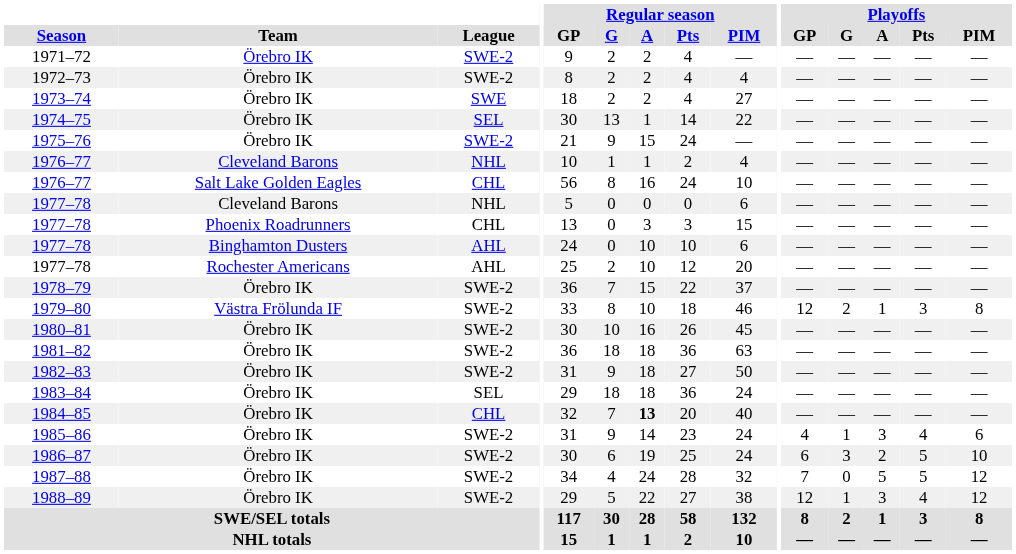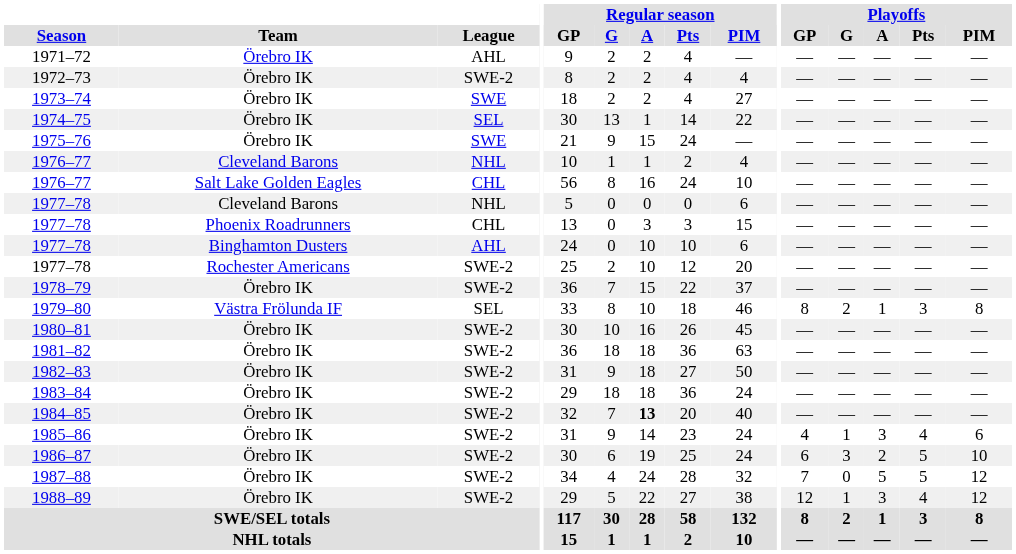 <table border="0" cellpadding="1" cellspacing="0" style="text-align:center; width:60em">
 <tr bgcolor="#e0e0e0">
 <th colspan="3" bgcolor="#ffffff"></th>
 <th rowspan="100" bgcolor="#ffffff"></th>
 <th colspan="5"><a href='#'>Regular season</a></th>
 <th rowspan="100" bgcolor="#ffffff"></th>
 <th colspan="5"><a href='#'>Playoffs</a></th>
 </tr>
 <tr bgcolor="#e0e0e0">
 <th><a href='#'>Season</a></th>
 <th>Team</th>
 <th>League</th>
 <th>GP</th>
 <th><a href='#'>G</a></th>
 <th><a href='#'>A</a></th>
 <th><a href='#'>Pts</a></th>
 <th><a href='#'>PIM</a></th>
 <th>GP</th>
 <th>G</th>
 <th>A</th>
 <th>Pts</th>
 <th>PIM</th>
 </tr>
 <tr>
 <td>1971–72</td>
 <td><a href='#'>Örebro IK</a></td>
-<td><a href='#'>SWE-2</a></td>
+<td>AHL</td>
 <td>9</td>
 <td>2</td>
 <td>2</td>
 <td>4</td>
 <td>—</td>
 <td>—</td>
 <td>—</td>
 <td>—</td>
 <td>—</td>
 <td>—</td>
 </tr>
 <tr bgcolor="#f0f0f0">
 <td>1972–73</td>
 <td>Örebro IK</td>
 <td>SWE-2</td>
 <td>8</td>
 <td>2</td>
 <td>2</td>
 <td>4</td>
 <td>4</td>
 <td>—</td>
 <td>—</td>
 <td>—</td>
 <td>—</td>
 <td>—</td>
 </tr>
 <tr>
 <td><a href='#'>1973–74</a></td>
 <td>Örebro IK</td>
 <td><a href='#'>SWE</a></td>
 <td>18</td>
 <td>2</td>
 <td>2</td>
 <td>4</td>
 <td>27</td>
 <td>—</td>
 <td>—</td>
 <td>—</td>
 <td>—</td>
 <td>—</td>
 </tr>
 <tr bgcolor="#f0f0f0">
 <td><a href='#'>1974–75</a></td>
 <td>Örebro IK</td>
 <td><a href='#'>SEL</a></td>
 <td>30</td>
 <td>13</td>
 <td>1</td>
 <td>14</td>
 <td>22</td>
 <td>—</td>
 <td>—</td>
 <td>—</td>
 <td>—</td>
 <td>—</td>
 </tr>
 <tr>
 <td><a href='#'>1975–76</a></td>
 <td>Örebro IK</td>
-<td><a href='#'>SWE-2</a></td>
+<td><a href='#'>SWE</a></td>
 <td>21</td>
 <td>9</td>
 <td>15</td>
 <td>24</td>
 <td>—</td>
 <td>—</td>
 <td>—</td>
 <td>—</td>
 <td>—</td>
 <td>—</td>
 </tr>
 <tr bgcolor="#f0f0f0">
 <td><a href='#'>1976–77</a></td>
 <td><a href='#'>Cleveland Barons</a></td>
 <td><a href='#'>NHL</a></td>
 <td>10</td>
 <td>1</td>
 <td>1</td>
 <td>2</td>
 <td>4</td>
 <td>—</td>
 <td>—</td>
 <td>—</td>
 <td>—</td>
 <td>—</td>
 </tr>
 <tr>
 <td><a href='#'>1976–77</a></td>
 <td><a href='#'>Salt Lake Golden Eagles</a></td>
 <td><a href='#'>CHL</a></td>
 <td>56</td>
 <td>8</td>
 <td>16</td>
 <td>24</td>
 <td>10</td>
 <td>—</td>
 <td>—</td>
 <td>—</td>
 <td>—</td>
 <td>—</td>
 </tr>
 <tr bgcolor="#f0f0f0">
 <td><a href='#'>1977–78</a></td>
 <td>Cleveland Barons</td>
 <td>NHL</td>
 <td>5</td>
 <td>0</td>
 <td>0</td>
 <td>0</td>
 <td>6</td>
 <td>—</td>
 <td>—</td>
 <td>—</td>
 <td>—</td>
 <td>—</td>
 </tr>
 <tr>
 <td><a href='#'>1977–78</a></td>
 <td><a href='#'>Phoenix Roadrunners</a></td>
 <td>CHL</td>
 <td>13</td>
 <td>0</td>
 <td>3</td>
 <td>3</td>
 <td>15</td>
 <td>—</td>
 <td>—</td>
 <td>—</td>
 <td>—</td>
 <td>—</td>
 </tr>
 <tr bgcolor="#f0f0f0">
 <td><a href='#'>1977–78</a></td>
 <td><a href='#'>Binghamton Dusters</a></td>
 <td><a href='#'>AHL</a></td>
 <td>24</td>
 <td>0</td>
 <td>10</td>
 <td>10</td>
 <td>6</td>
 <td>—</td>
 <td>—</td>
 <td>—</td>
 <td>—</td>
 <td>—</td>
 </tr>
 <tr>
 <td>1977–78</td>
 <td><a href='#'>Rochester Americans</a></td>
-<td>AHL</td>
+<td>SWE-2</td>
 <td>25</td>
 <td>2</td>
 <td>10</td>
 <td>12</td>
 <td>20</td>
 <td>—</td>
 <td>—</td>
 <td>—</td>
 <td>—</td>
 <td>—</td>
 </tr>
 <tr bgcolor="#f0f0f0">
 <td><a href='#'>1978–79</a></td>
 <td>Örebro IK</td>
 <td>SWE-2</td>
 <td>36</td>
 <td>7</td>
 <td>15</td>
 <td>22</td>
 <td>37</td>
 <td>—</td>
 <td>—</td>
 <td>—</td>
 <td>—</td>
 <td>—</td>
 </tr>
 <tr>
 <td><a href='#'>1979–80</a></td>
 <td><a href='#'>Västra Frölunda IF</a></td>
-<td>SWE-2</td>
+<td>SEL</td>
 <td>33</td>
 <td>8</td>
 <td>10</td>
 <td>18</td>
 <td>46</td>
-<td>12</td>
+<td>8</td>
 <td>2</td>
 <td>1</td>
 <td>3</td>
 <td>8</td>
 </tr>
 <tr bgcolor="#f0f0f0">
 <td><a href='#'>1980–81</a></td>
 <td>Örebro IK</td>
 <td>SWE-2</td>
 <td>30</td>
 <td>10</td>
 <td>16</td>
 <td>26</td>
 <td>45</td>
 <td>—</td>
 <td>—</td>
 <td>—</td>
 <td>—</td>
 <td>—</td>
 </tr>
 <tr>
 <td><a href='#'>1981–82</a></td>
 <td>Örebro IK</td>
 <td>SWE-2</td>
 <td>36</td>
 <td>18</td>
 <td>18</td>
 <td>36</td>
 <td>63</td>
 <td>—</td>
 <td>—</td>
 <td>—</td>
 <td>—</td>
 <td>—</td>
 </tr>
 <tr bgcolor="#f0f0f0">
 <td><a href='#'>1982–83</a></td>
 <td>Örebro IK</td>
 <td>SWE-2</td>
 <td>31</td>
 <td>9</td>
 <td>18</td>
 <td>27</td>
 <td>50</td>
 <td>—</td>
 <td>—</td>
 <td>—</td>
 <td>—</td>
 <td>—</td>
 </tr>
 <tr>
 <td><a href='#'>1983–84</a></td>
 <td>Örebro IK</td>
-<td>SEL</td>
+<td>SWE-2</td>
 <td>29</td>
 <td>18</td>
 <td>18</td>
 <td>36</td>
 <td>24</td>
 <td>—</td>
 <td>—</td>
 <td>—</td>
 <td>—</td>
 <td>—</td>
 </tr>
 <tr bgcolor="#f0f0f0">
 <td><a href='#'>1984–85</a></td>
 <td>Örebro IK</td>
-<td><a href='#'>CHL</a></td>
+<td>SWE-2</td>
 <td>32</td>
 <td>7</td>
 <td><strong>13</strong></td>
 <td>20</td>
 <td>40</td>
 <td>—</td>
 <td>—</td>
 <td>—</td>
 <td>—</td>
 <td>—</td>
 </tr>
 <tr>
 <td><a href='#'>1985–86</a></td>
 <td>Örebro IK</td>
 <td>SWE-2</td>
 <td>31</td>
 <td>9</td>
 <td>14</td>
 <td>23</td>
 <td>24</td>
 <td>4</td>
 <td>1</td>
 <td>3</td>
 <td>4</td>
 <td>6</td>
 </tr>
 <tr bgcolor="#f0f0f0">
 <td><a href='#'>1986–87</a></td>
 <td>Örebro IK</td>
 <td>SWE-2</td>
 <td>30</td>
 <td>6</td>
 <td>19</td>
 <td>25</td>
 <td>24</td>
 <td>6</td>
 <td>3</td>
 <td>2</td>
 <td>5</td>
 <td>10</td>
 </tr>
 <tr>
 <td><a href='#'>1987–88</a></td>
 <td>Örebro IK</td>
 <td>SWE-2</td>
 <td>34</td>
 <td>4</td>
 <td>24</td>
 <td>28</td>
 <td>32</td>
 <td>7</td>
 <td>0</td>
 <td>5</td>
 <td>5</td>
 <td>12</td>
 </tr>
 <tr bgcolor="#f0f0f0">
 <td><a href='#'>1988–89</a></td>
 <td>Örebro IK</td>
 <td>SWE-2</td>
 <td>29</td>
 <td>5</td>
 <td>22</td>
 <td>27</td>
 <td>38</td>
 <td>12</td>
 <td>1</td>
 <td>3</td>
 <td>4</td>
 <td>12</td>
 </tr>
 <tr bgcolor="#e0e0e0">
 <th colspan="3">SWE/SEL totals</th>
 <th>117</th>
 <th>30</th>
 <th>28</th>
 <th>58</th>
 <th>132</th>
 <th>8</th>
 <th>2</th>
 <th>1</th>
 <th>3</th>
 <th>8</th>
 </tr>
 <tr bgcolor="#e0e0e0">
 <th colspan="3">NHL totals</th>
 <th>15</th>
 <th>1</th>
 <th>1</th>
 <th>2</th>
 <th>10</th>
 <th>—</th>
 <th>—</th>
 <th>—</th>
 <th>—</th>
 <th>—</th>
 </tr>
 </table>
